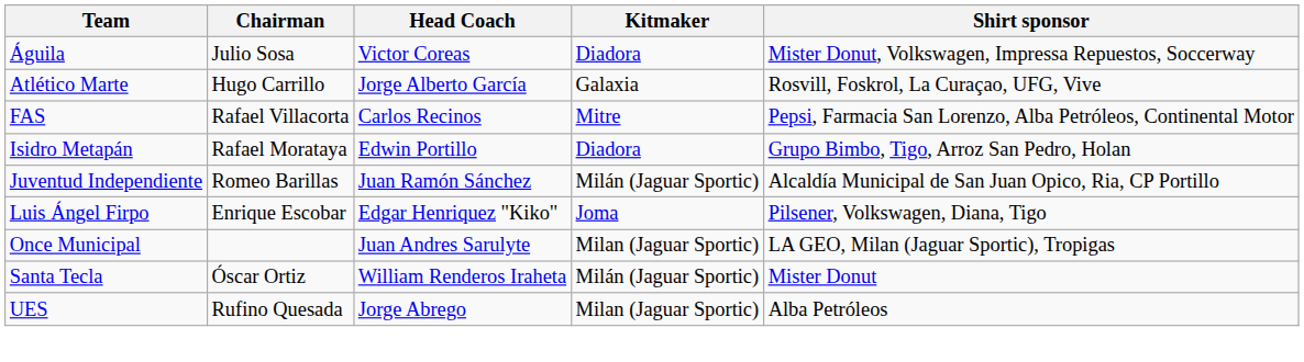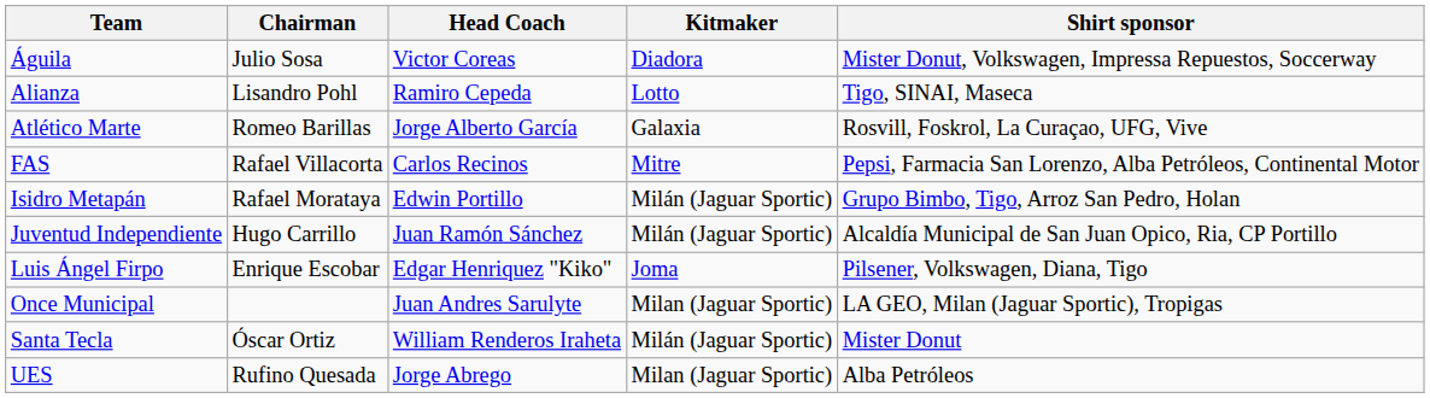 <table class="wikitable sortable" style="text-align: left;">
 <tr>
 <th>Team</th>
 <th>Chairman</th>
 <th>Head Coach</th>
 <th>Kitmaker</th>
 <th>Shirt sponsor</th>
 </tr>
 <tr>
 <td><a href='#'>Águila</a></td>
 <td> Julio Sosa</td>
 <td> <a href='#'>Victor Coreas</a></td>
 <td><a href='#'>Diadora</a></td>
 <td><a href='#'>Mister Donut</a>, Volkswagen, Impressa Repuestos, Soccerway</td>
 </tr>
 <tr>
+<td><a href='#'>Alianza</a></td>
+<td> Lisandro Pohl</td>
+<td> <a href='#'>Ramiro Cepeda</a></td>
+<td><a href='#'>Lotto</a></td>
+<td><a href='#'>Tigo</a>, SINAI, Maseca</td>
+</tr>
+<tr>
 <td><a href='#'>Atlético Marte</a></td>
-<td> Hugo Carrillo</td>
+<td> Romeo Barillas</td>
 <td> <a href='#'>Jorge Alberto García</a></td>
 <td>Galaxia</td>
 <td>Rosvill, Foskrol, La Curaçao, UFG, Vive</td>
 </tr>
 <tr>
 <td><a href='#'>FAS</a></td>
 <td> Rafael Villacorta</td>
 <td> <a href='#'>Carlos Recinos</a></td>
 <td><a href='#'>Mitre</a></td>
 <td><a href='#'>Pepsi</a>, Farmacia San Lorenzo, Alba Petróleos, Continental Motor</td>
 </tr>
 <tr>
 <td><a href='#'>Isidro Metapán</a></td>
 <td> Rafael Morataya</td>
 <td> <a href='#'>Edwin Portillo</a></td>
-<td><a href='#'>Diadora</a></td>
+<td>Milán (Jaguar Sportic)</td>
 <td><a href='#'>Grupo Bimbo</a>, <a href='#'>Tigo</a>, Arroz San Pedro, Holan</td>
 </tr>
 <tr>
 <td><a href='#'>Juventud Independiente</a></td>
-<td> Romeo Barillas</td>
+<td> Hugo Carrillo</td>
 <td> <a href='#'>Juan Ramón Sánchez</a></td>
 <td>Milán (Jaguar Sportic)</td>
 <td>Alcaldía Municipal de San Juan Opico, Ria, CP Portillo</td>
 </tr>
 <tr>
 <td><a href='#'>Luis Ángel Firpo</a></td>
 <td> Enrique Escobar</td>
 <td> <a href='#'>Edgar Henriquez</a> "Kiko"</td>
 <td><a href='#'>Joma</a></td>
 <td><a href='#'>Pilsener</a>, Volkswagen, Diana, Tigo</td>
 </tr>
 <tr>
 <td><a href='#'>Once Municipal</a></td>
 <td></td>
 <td> <a href='#'>Juan Andres Sarulyte</a></td>
 <td>Milan (Jaguar Sportic)</td>
 <td>LA GEO, Milan (Jaguar Sportic), Tropigas</td>
 </tr>
 <tr>
 <td><a href='#'>Santa Tecla</a></td>
 <td> Óscar Ortiz</td>
 <td>  <a href='#'>William Renderos Iraheta</a></td>
 <td>Milán (Jaguar Sportic)</td>
 <td><a href='#'>Mister Donut</a></td>
 </tr>
 <tr>
 <td><a href='#'>UES</a></td>
 <td> Rufino Quesada</td>
 <td> <a href='#'>Jorge Abrego</a></td>
 <td>Milan (Jaguar Sportic)</td>
 <td>Alba Petróleos</td>
 </tr>
 </table>
